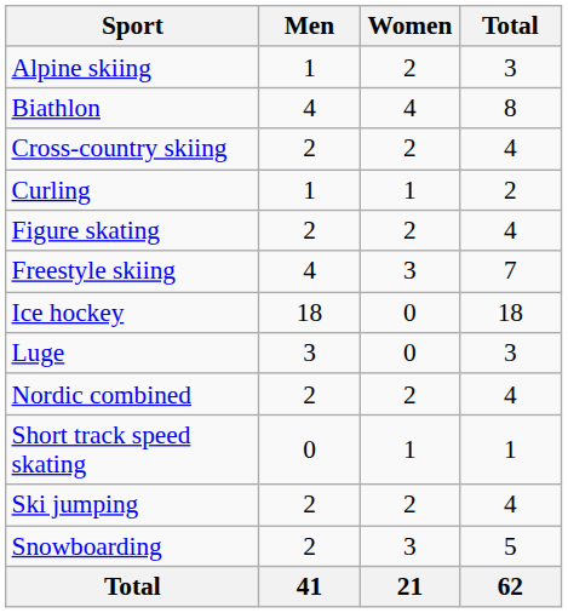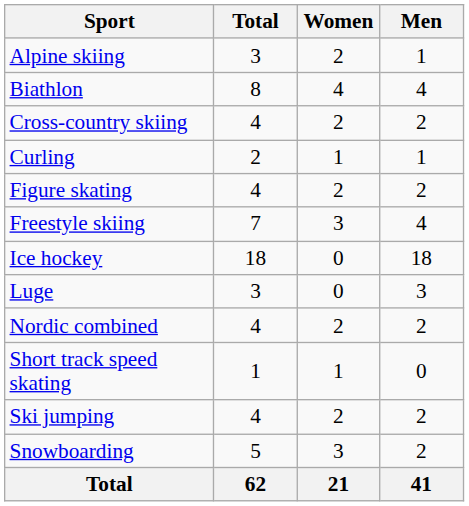 <table class="wikitable sortable" style=text-align:center>
 <tr>
 <th width=150>Sport</th>
+<th width=55>Total</th>
+<th width=55>Women</th>
 <th width=55>Men</th>
-<th width=55>Women</th>
-<th width=55>Total</th>
 </tr>
 <tr>
 <td align=left><a href='#'>Alpine skiing</a></td>
+<td>3</td>
+<td>2</td>
 <td>1</td>
-<td>2</td>
-<td>3</td>
 </tr>
 <tr>
 <td align=left><a href='#'>Biathlon</a></td>
+<td>8</td>
 <td>4</td>
 <td>4</td>
-<td>8</td>
 </tr>
 <tr>
 <td align=left><a href='#'>Cross-country skiing</a></td>
+<td>4</td>
 <td>2</td>
 <td>2</td>
-<td>4</td>
 </tr>
 <tr>
 <td align=left><a href='#'>Curling</a></td>
+<td>2</td>
 <td>1</td>
 <td>1</td>
+</tr>
+<tr>
+<td align=left><a href='#'>Figure skating</a></td>
+<td>4</td>
+<td>2</td>
 <td>2</td>
 </tr>
 <tr>
-<td align=left><a href='#'>Figure skating</a></td>
-<td>2</td>
-<td>2</td>
+<td align=left><a href='#'>Freestyle skiing</a></td>
+<td>7</td>
+<td>3</td>
 <td>4</td>
-</tr>
-<tr>
-<td align=left><a href='#'>Freestyle skiing</a></td>
-<td>4</td>
-<td>3</td>
-<td>7</td>
 </tr>
 <tr>
 <td align=left><a href='#'>Ice hockey</a></td>
 <td>18</td>
 <td>0</td>
 <td>18</td>
 </tr>
 <tr>
 <td align=left><a href='#'>Luge</a></td>
 <td>3</td>
 <td>0</td>
 <td>3</td>
 </tr>
 <tr>
 <td align=left><a href='#'>Nordic combined</a></td>
+<td>4</td>
 <td>2</td>
 <td>2</td>
-<td>4</td>
 </tr>
 <tr>
 <td align=left><a href='#'>Short track speed skating</a></td>
-<td>0</td>
 <td>1</td>
 <td>1</td>
+<td>0</td>
 </tr>
 <tr>
 <td align=left><a href='#'>Ski jumping</a></td>
+<td>4</td>
 <td>2</td>
 <td>2</td>
-<td>4</td>
 </tr>
 <tr>
 <td align=left><a href='#'>Snowboarding</a></td>
+<td>5</td>
+<td>3</td>
 <td>2</td>
-<td>3</td>
-<td>5</td>
 </tr>
 <tr>
 <th>Total</th>
+<th>62</th>
+<th>21</th>
 <th>41</th>
-<th>21</th>
-<th>62</th>
 </tr>
 </table>
